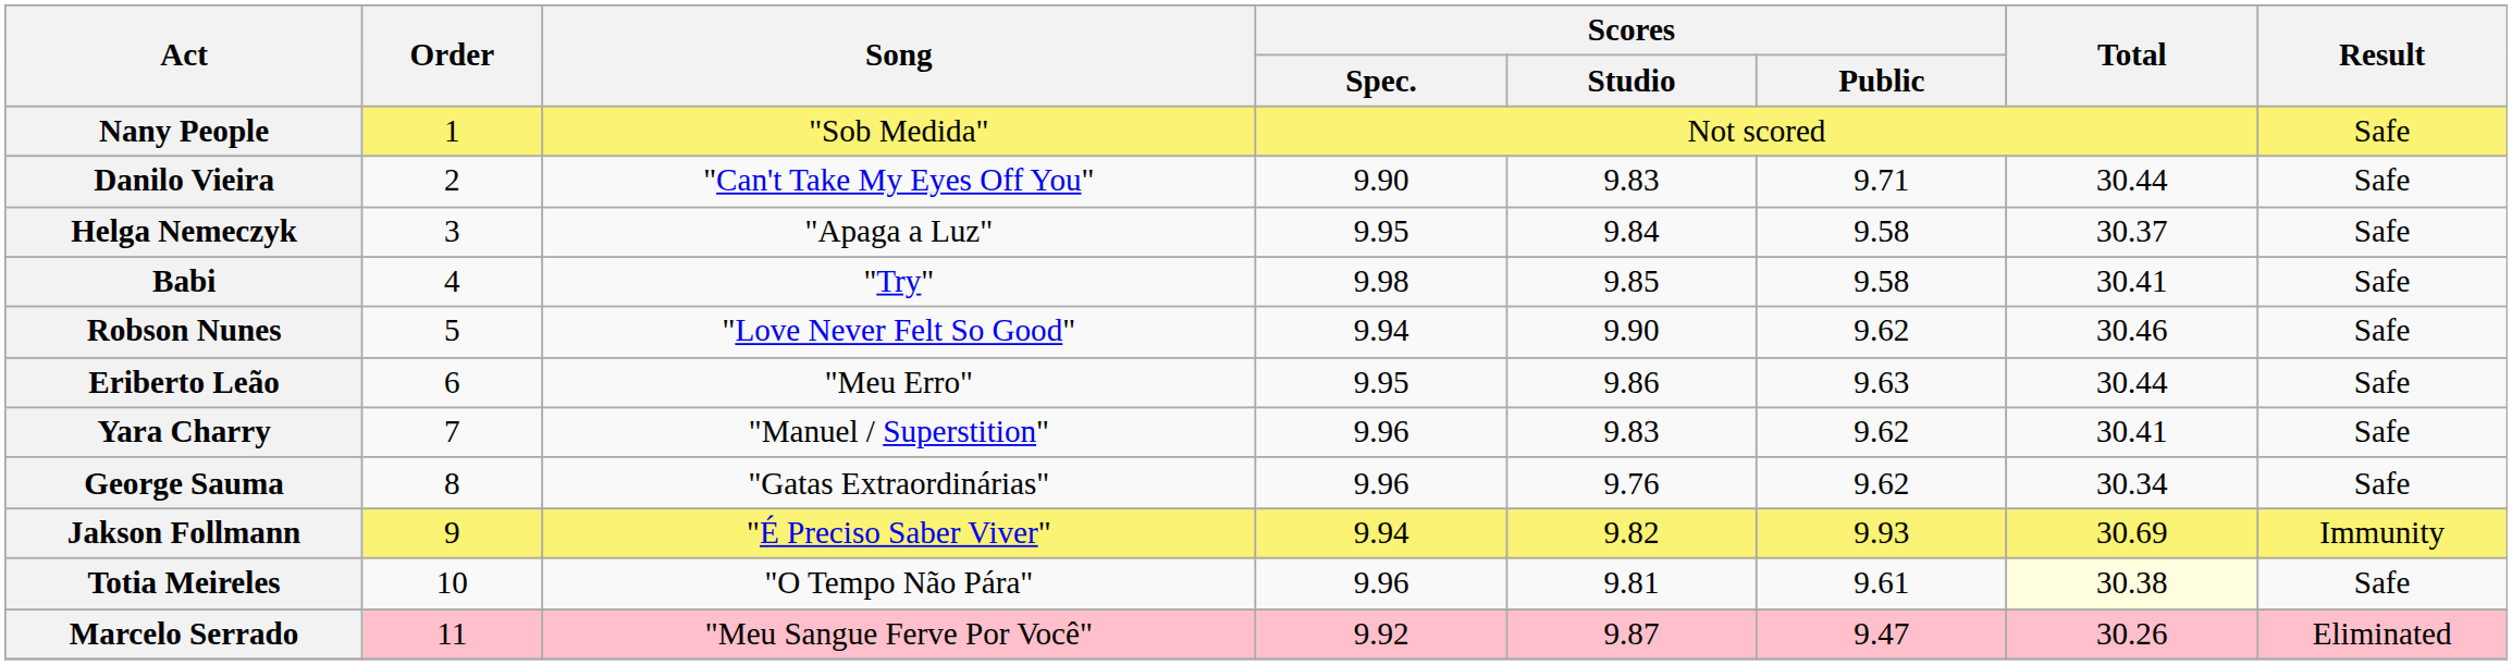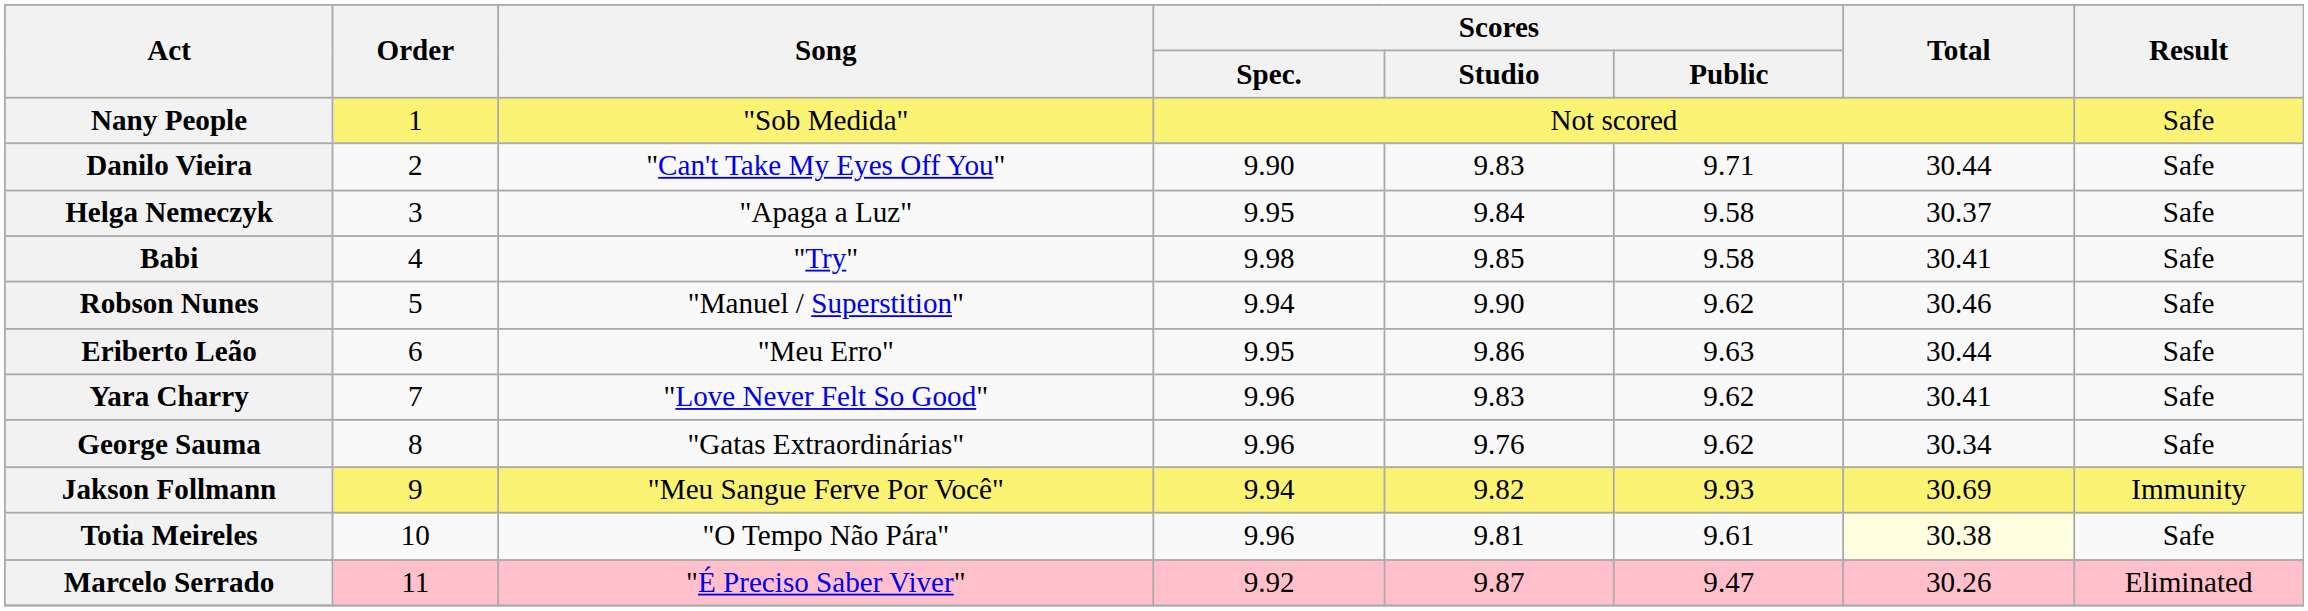 <table class="wikitable plainrowheaders" style="text-align:center; width:100%;">
 <tr>
 <th scope="col" rowspan=2 width="10.0%">Act</th>
 <th scope="col" rowspan=2 width="05.0%">Order</th>
 <th scope="col" rowspan=2 width="20.0%">Song</th>
 <th scope="col" colspan=3 width="20.0%">Scores</th>
 <th scope="col" rowspan=2 width="07.0%">Total</th>
 <th scope="col" rowspan=2 width="07.0%">Result</th>
 </tr>
 <tr>
 <th scope="col" width="07.0%">Spec.</th>
 <th scope="col" width="07.0%">Studio</th>
 <th scope="col" width="07.0%">Public</th>
 </tr>
 <tr bgcolor=FBF373>
 <th scope="row">Nany People</th>
 <td>1</td>
 <td>"Sob Medida"</td>
 <td colspan=4>Not scored</td>
 <td>Safe</td>
 </tr>
 <tr>
 <th scope="row">Danilo Vieira</th>
 <td>2</td>
 <td>"<a href='#'>Can't Take My Eyes Off You</a>"</td>
 <td>9.90 </td>
 <td>9.83</td>
 <td>9.71</td>
 <td>30.44</td>
 <td>Safe</td>
 </tr>
 <tr>
 <th scope="row">Helga Nemeczyk</th>
 <td>3</td>
 <td>"Apaga a Luz"</td>
 <td>9.95 </td>
 <td>9.84</td>
 <td>9.58</td>
 <td>30.37</td>
 <td>Safe</td>
 </tr>
 <tr>
 <th scope="row">Babi</th>
 <td>4</td>
 <td>"<a href='#'>Try</a>"</td>
 <td>9.98 </td>
 <td>9.85</td>
 <td>9.58</td>
 <td>30.41</td>
 <td>Safe</td>
 </tr>
 <tr>
 <th scope="row">Robson Nunes</th>
 <td>5</td>
-<td>"<a href='#'>Love Never Felt So Good</a>"</td>
+<td>"Manuel / <a href='#'>Superstition</a>"</td>
 <td>9.94 </td>
 <td>9.90</td>
 <td>9.62</td>
 <td>30.46</td>
 <td>Safe</td>
 </tr>
 <tr>
 <th scope="row">Eriberto Leão</th>
 <td>6</td>
 <td>"Meu Erro"</td>
 <td>9.95 </td>
 <td>9.86</td>
 <td>9.63</td>
 <td>30.44</td>
 <td>Safe</td>
 </tr>
 <tr>
 <th scope="row">Yara Charry</th>
 <td>7</td>
-<td>"Manuel / <a href='#'>Superstition</a>"</td>
+<td>"<a href='#'>Love Never Felt So Good</a>"</td>
 <td>9.96 </td>
 <td>9.83</td>
 <td>9.62</td>
 <td>30.41</td>
 <td>Safe</td>
 </tr>
 <tr>
 <th scope="row">George Sauma</th>
 <td>8</td>
 <td>"Gatas Extraordinárias"</td>
 <td>9.96 </td>
 <td>9.76</td>
 <td>9.62</td>
 <td>30.34</td>
 <td>Safe</td>
 </tr>
 <tr bgcolor=FBF373>
 <th scope="row">Jakson Follmann</th>
 <td>9</td>
-<td>"<a href='#'>É Preciso Saber Viver</a>"</td>
+<td>"Meu Sangue Ferve Por Você"</td>
 <td>9.94 </td>
 <td>9.82</td>
 <td>9.93</td>
 <td>30.69</td>
 <td>Immunity</td>
 </tr>
 <tr>
 <th scope="row">Totia Meireles</th>
 <td>10</td>
 <td>"O Tempo Não Pára"</td>
 <td>9.96 </td>
 <td>9.81</td>
 <td>9.61</td>
 <td style="background: lightyellow;">30.38</td>
 <td>Safe</td>
 </tr>
 <tr bgcolor=FFC0CB>
 <th scope="row">Marcelo Serrado</th>
 <td>11</td>
-<td>"Meu Sangue Ferve Por Você"</td>
+<td>"<a href='#'>É Preciso Saber Viver</a>"</td>
 <td>9.92 </td>
 <td>9.87</td>
 <td>9.47</td>
 <td>30.26</td>
 <td>Eliminated</td>
 </tr>
 <tr>
 </tr>
 </table>
